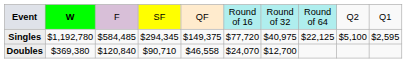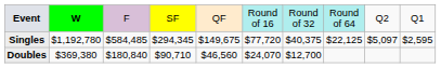 <table class=wikitable style=font-size:90%;text-align:center>
 <tr>
 <td width=130 bgcolor=dfe2e9><strong>Event</strong></td>
 <td width=80 bgcolor=lime><strong>W</strong></td>
 <td width=85 bgcolor=thistle>F</td>
 <td width=85 bgcolor=ffff00>SF</td>
 <td width=85 bgcolor=ffebcd>QF</td>
 <td width=85 bgcolor=afeeee>Round of 16</td>
 <td width=85 bgcolor=afeeee>Round of 32</td>
 <td width=85 bgcolor=afeeee>Round of 64</td>
 <td width=85>Q2</td>
 <td width=85>Q1</td>
 </tr>
 <tr>
 <th style=background:#ededed>Singles</th>
 <td>$1,192,780</td>
 <td>$584,485</td>
 <td>$294,345</td>
-<td>$149,375</td>
+<td>$149,675</td>
 <td>$77,720</td>
-<td>$40,975</td>
+<td>$40,375</td>
 <td>$22,125</td>
-<td>$5,100</td>
+<td>$5,097</td>
 <td>$2,595</td>
 </tr>
 <tr>
 <th style=background:#ededed>Doubles</th>
 <td>$369,380</td>
-<td>$120,840</td>
+<td>$180,840</td>
 <td>$90,710</td>
-<td>$46,558</td>
+<td>$46,560</td>
 <td>$24,070</td>
 <td>$12,700</td>
 <td></td>
 <td></td>
 <td></td>
 </tr>
 </table>
